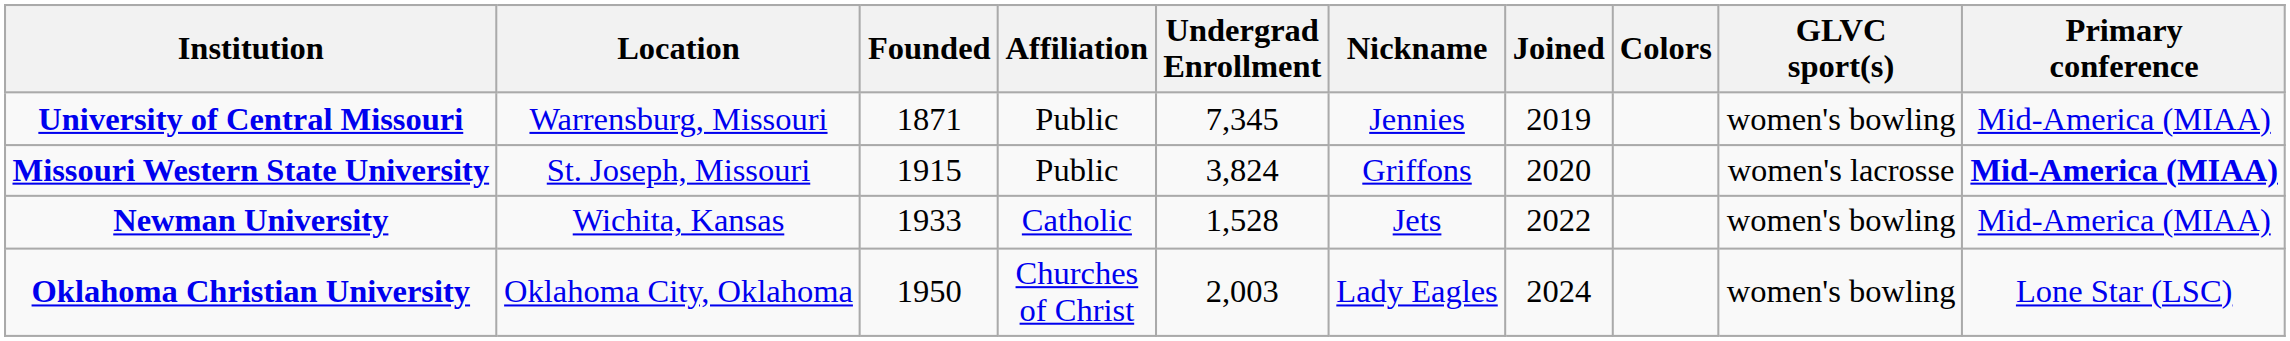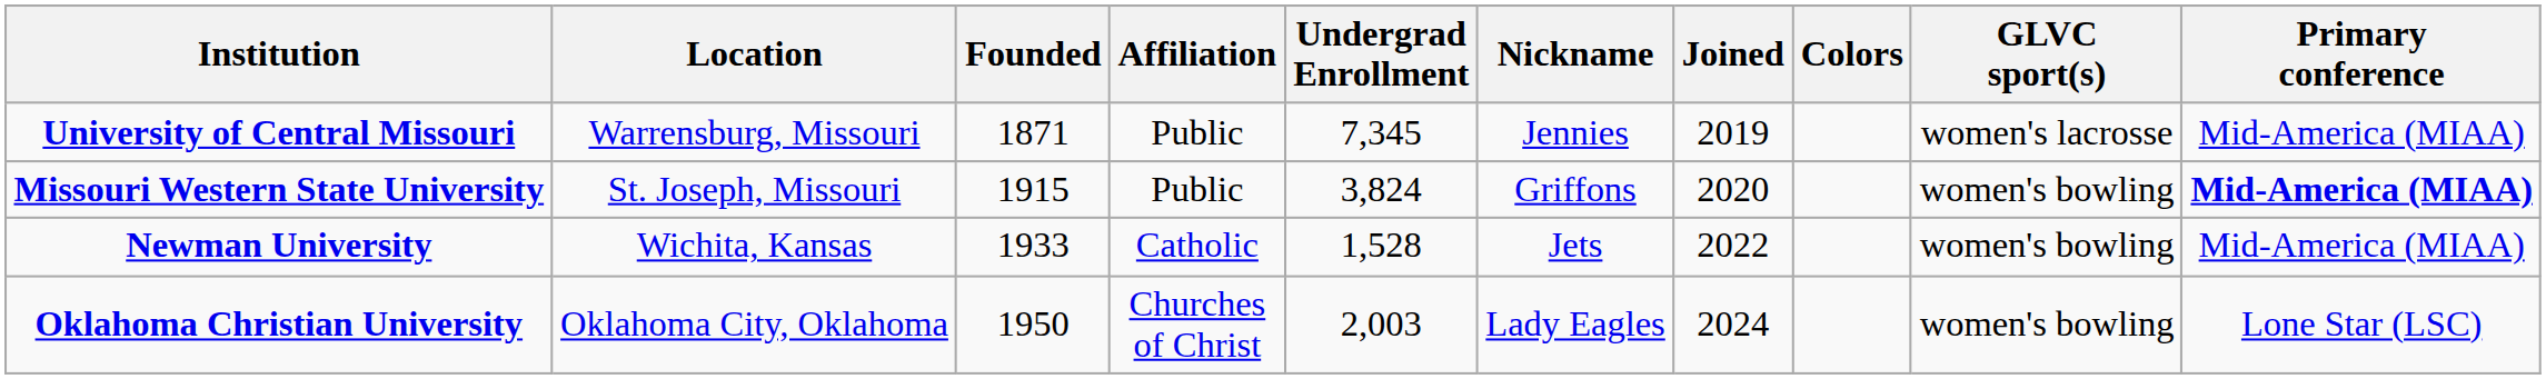 <table class="wikitable sortable" style="text-align:center">
 <tr>
 <th scope="col">Institution</th>
 <th scope="col">Location</th>
 <th scope="col">Founded</th>
 <th scope="col">Affiliation</th>
 <th scope="col">Undergrad<br>Enrollment</th>
 <th scope="col">Nickname</th>
 <th scope="col">Joined</th>
 <th scope="col" class="unsortable">Colors</th>
 <th scope="col">GLVC<br>sport(s)</th>
 <th scope="col">Primary<br>conference</th>
 </tr>
 <tr>
 <td scope="row"><strong><a href='#'>University of Central Missouri</a></strong></td>
 <td><a href='#'>Warrensburg, Missouri</a></td>
 <td>1871</td>
 <td>Public</td>
 <td>7,345</td>
 <td><a href='#'>Jennies</a></td>
 <td>2019</td>
 <td></td>
-<td>women's bowling</td>
+<td>women's lacrosse</td>
 <td><a href='#'>Mid-America (MIAA)</a></td>
 </tr>
 <tr>
 <td scope="row"><strong><a href='#'>Missouri Western State University</a></strong></td>
 <td><a href='#'>St. Joseph, Missouri</a></td>
 <td>1915</td>
 <td>Public</td>
 <td>3,824</td>
 <td><a href='#'>Griffons</a></td>
 <td>2020</td>
 <td></td>
-<td>women's lacrosse</td>
+<td>women's bowling</td>
 <td><strong><a href='#'>Mid-America (MIAA)</a></strong></td>
 </tr>
 <tr>
 <td scope="row"><strong><a href='#'>Newman University</a></strong></td>
 <td><a href='#'>Wichita, Kansas</a></td>
 <td>1933</td>
 <td><a href='#'>Catholic</a></td>
 <td>1,528</td>
 <td><a href='#'>Jets</a></td>
 <td>2022</td>
 <td></td>
 <td>women's bowling</td>
 <td><a href='#'>Mid-America (MIAA)</a></td>
 </tr>
 <tr>
 <td><strong><a href='#'>Oklahoma Christian University</a></strong></td>
 <td><a href='#'>Oklahoma City, Oklahoma</a></td>
 <td>1950</td>
 <td><a href='#'>Churches<br>of Christ</a></td>
 <td>2,003</td>
 <td><a href='#'>Lady Eagles</a></td>
 <td>2024</td>
 <td></td>
 <td>women's bowling</td>
 <td><a href='#'>Lone Star (LSC)</a></td>
 </tr>
 </table>
